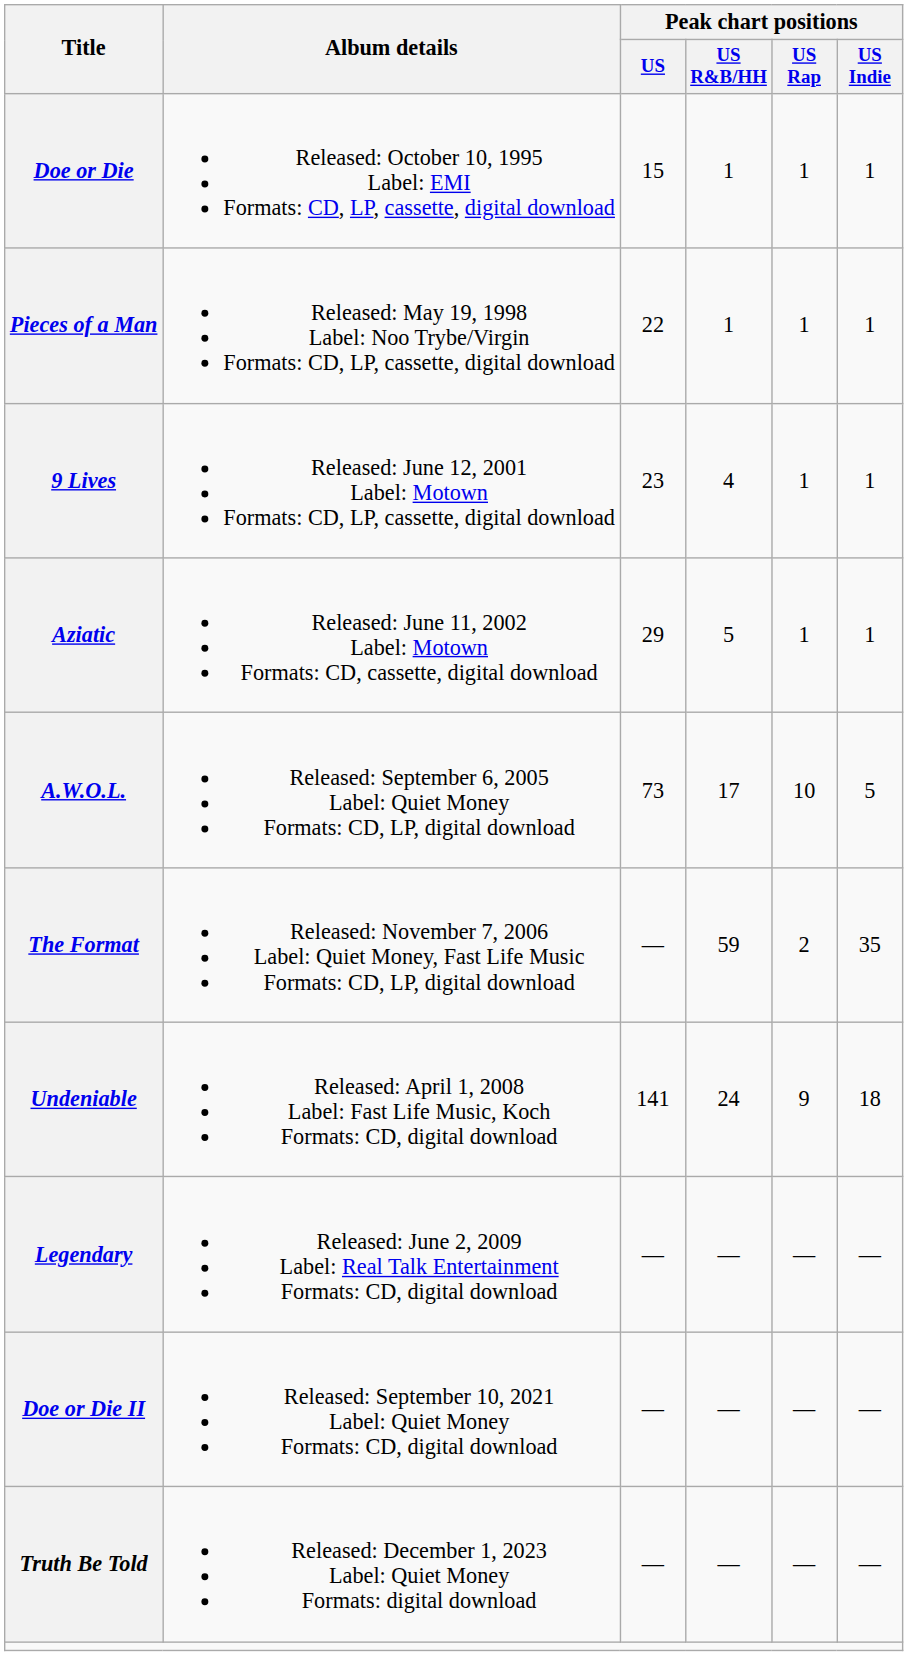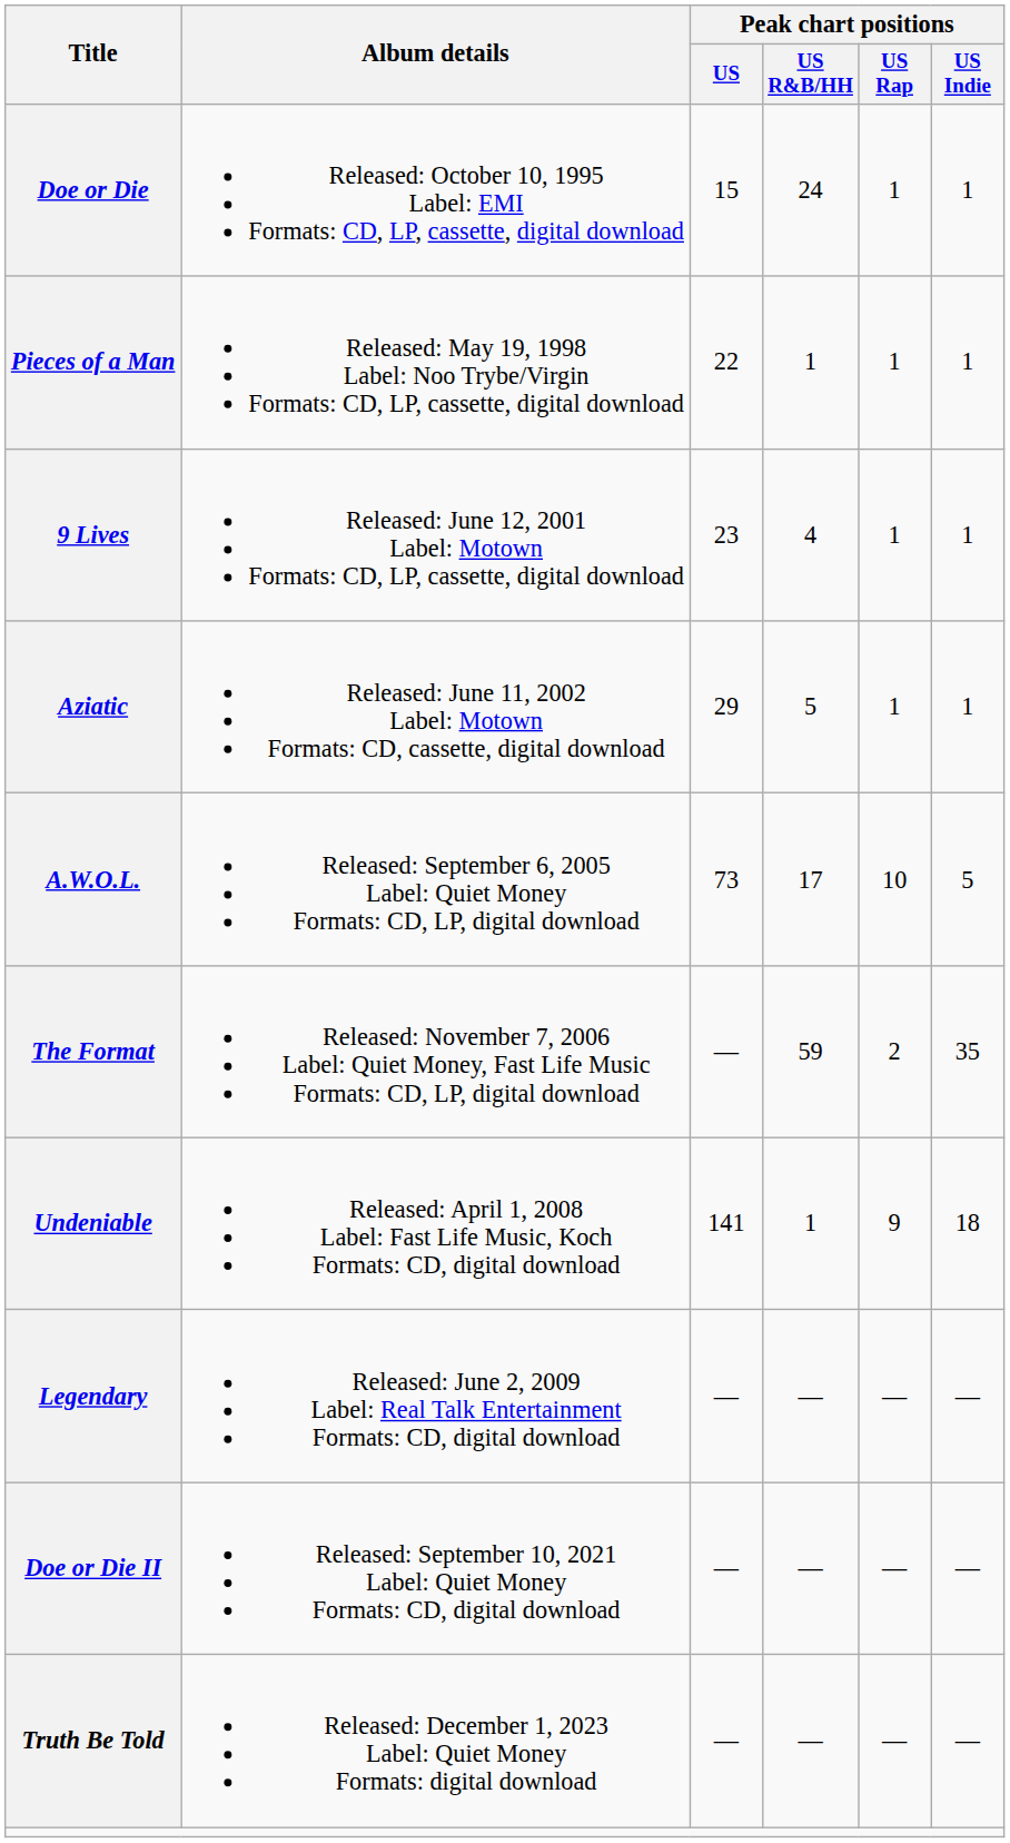 <table class="wikitable plainrowheaders" style="text-align:center;">
 <tr>
 <th scope="col" rowspan="2">Title</th>
 <th scope="col" rowspan="2">Album details</th>
 <th scope="col" colspan="4">Peak chart positions</th>
 </tr>
 <tr>
 <th scope="col" style="width:3em;font-size:85%"><a href='#'>US</a><br></th>
 <th scope="col" style="width:3em;font-size:85%"><a href='#'>US R&B/HH</a><br></th>
 <th scope="col" style="width:3em;font-size:85%"><a href='#'>US Rap</a><br></th>
 <th scope="col" style="width:3em;font-size:85%"><a href='#'>US Indie</a><br></th>
 </tr>
 <tr>
 <th scope="row"><em><a href='#'>Doe or Die</a></em></th>
 <td><br><ul><li>Released: October 10, 1995</li><li>Label: <a href='#'>EMI</a></li><li>Formats: <a href='#'>CD</a>, <a href='#'>LP</a>, <a href='#'>cassette</a>, <a href='#'>digital download</a></li></ul></td>
 <td align="center">15</td>
-<td align="center">1</td>
+<td align="center">24</td>
 <td align="center">1</td>
 <td align="center">1</td>
 </tr>
 <tr>
 <th scope="row"><em><a href='#'>Pieces of a Man</a></em></th>
 <td><br><ul><li>Released: May 19, 1998</li><li>Label: Noo Trybe/Virgin</li><li>Formats: CD, LP, cassette, digital download</li></ul></td>
 <td align="center">22</td>
 <td align="center">1</td>
 <td align="center">1</td>
 <td align="center">1</td>
 </tr>
 <tr>
 <th scope="row"><em><a href='#'>9 Lives</a></em></th>
 <td><br><ul><li>Released: June 12, 2001</li><li>Label: <a href='#'>Motown</a></li><li>Formats: CD, LP, cassette, digital download</li></ul></td>
 <td align="center">23</td>
 <td align="center">4</td>
 <td align="center">1</td>
 <td align="center">1</td>
 </tr>
 <tr>
 <th scope="row"><em><a href='#'>Aziatic</a></em></th>
 <td><br><ul><li>Released: June 11, 2002</li><li>Label: <a href='#'>Motown</a></li><li>Formats: CD, cassette, digital download</li></ul></td>
 <td align="center">29</td>
 <td align="center">5</td>
 <td align="center">1</td>
 <td align="center">1</td>
 </tr>
 <tr>
 <th scope="row"><em><a href='#'>A.W.O.L.</a></em></th>
 <td><br><ul><li>Released: September 6, 2005</li><li>Label: Quiet Money</li><li>Formats: CD, LP, digital download</li></ul></td>
 <td align="center">73</td>
 <td align="center">17</td>
 <td align="center">10</td>
 <td align="center">5</td>
 </tr>
 <tr>
 <th scope="row"><em><a href='#'>The Format</a></em></th>
 <td><br><ul><li>Released: November 7, 2006</li><li>Label: Quiet Money, Fast Life Music</li><li>Formats: CD, LP, digital download</li></ul></td>
 <td align="center">—</td>
 <td align="center">59</td>
 <td align="center">2</td>
 <td align="center">35</td>
 </tr>
 <tr>
 <th scope="row"><em><a href='#'>Undeniable</a></em></th>
 <td><br><ul><li>Released: April 1, 2008</li><li>Label: Fast Life Music, Koch</li><li>Formats: CD, digital download</li></ul></td>
 <td align="center">141</td>
-<td align="center">24</td>
+<td align="center">1</td>
 <td align="center">9</td>
 <td align="center">18</td>
 </tr>
 <tr>
 <th scope="row"><em><a href='#'>Legendary</a></em></th>
 <td><br><ul><li>Released: June 2, 2009</li><li>Label: <a href='#'>Real Talk Entertainment</a></li><li>Formats: CD, digital download</li></ul></td>
 <td align="center">—</td>
 <td align="center">—</td>
 <td align="center">—</td>
 <td align="center">—</td>
 </tr>
 <tr>
 <th scope="row"><em><a href='#'>Doe or Die II</a></em></th>
 <td><br><ul><li>Released: September 10, 2021</li><li>Label: Quiet Money</li><li>Formats: CD, digital download</li></ul></td>
 <td align="center">—</td>
 <td align="center">—</td>
 <td align="center">—</td>
 <td align="center">—</td>
 </tr>
 <tr>
 <th scope="row"><em>Truth Be Told</em></th>
 <td><br><ul><li>Released: December 1, 2023</li><li>Label: Quiet Money</li><li>Formats: digital download</li></ul></td>
 <td align="center">—</td>
 <td align="center">—</td>
 <td align="center">—</td>
 <td align="center">—</td>
 </tr>
 <tr>
 <td colspan="14" style="font-size:90%"></td>
 </tr>
 </table>
